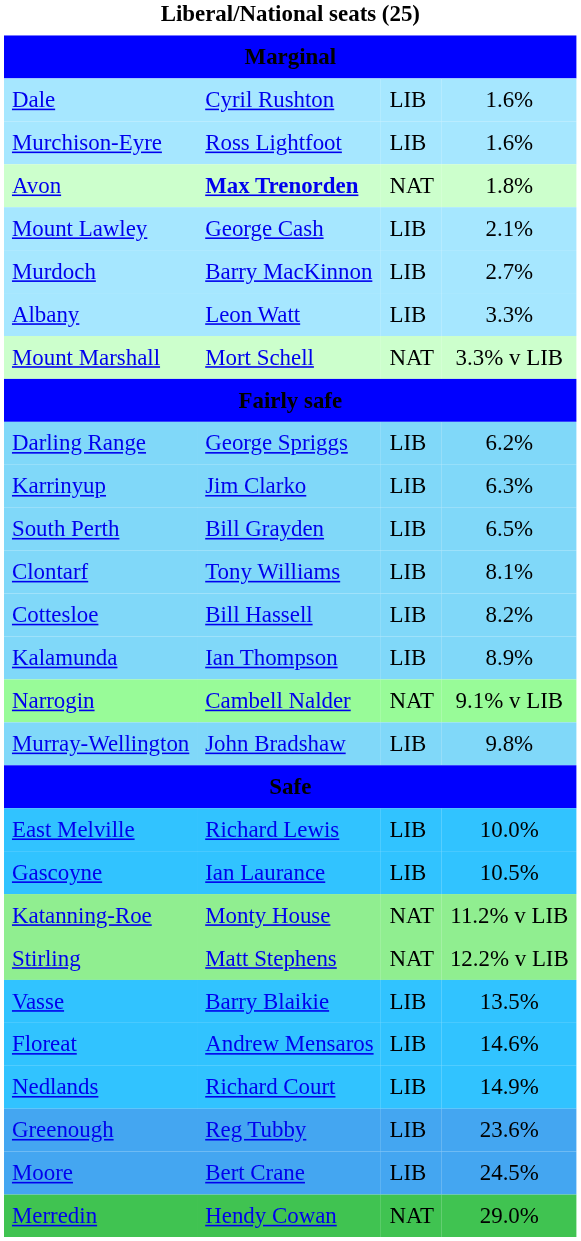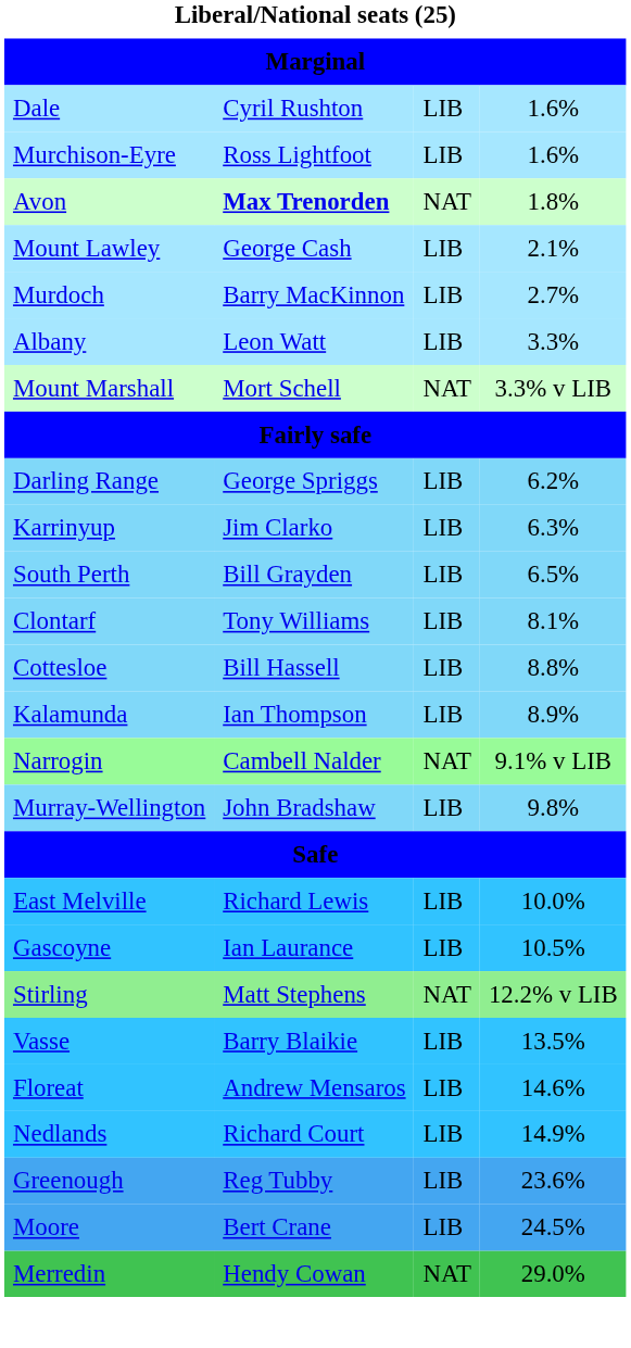 <table class="toccolours" cellpadding="5" cellspacing="0" style="float:left; margin-right:.5em; margin-top:.4em; font-size:90%;">
 <tr>
 <td COLSPAN=4 align="center"><strong>Liberal/National seats (25)</strong></td>
 </tr>
 <tr>
 <td COLSPAN=4 align="center" bgcolor="Blue"><span><strong>Marginal</strong></span></td>
 </tr>
 <tr>
 <td align="left" bgcolor="A6E7FF"><a href='#'>Dale</a></td>
 <td align="left" bgcolor="A6E7FF"><a href='#'>Cyril Rushton</a></td>
 <td align="left" bgcolor="A6E7FF">LIB</td>
 <td align="center" bgcolor="A6E7FF">1.6%</td>
 </tr>
 <tr>
 <td align="left" bgcolor="A6E7FF"><a href='#'>Murchison-Eyre</a></td>
 <td align="left" bgcolor="A6E7FF"><a href='#'>Ross Lightfoot</a></td>
 <td align="left" bgcolor="A6E7FF">LIB</td>
 <td align="center" bgcolor="A6E7FF">1.6%</td>
 </tr>
 <tr>
 <td align="left" bgcolor="CCFFCC"><a href='#'>Avon</a></td>
 <td align="left" bgcolor="CCFFCC"><strong><a href='#'>Max Trenorden</a></strong></td>
 <td align="left" bgcolor="CCFFCC">NAT</td>
 <td align="center" bgcolor="CCFFCC">1.8%</td>
 </tr>
 <tr>
 <td align="left" bgcolor="A6E7FF"><a href='#'>Mount Lawley</a></td>
 <td align="left" bgcolor="A6E7FF"><a href='#'>George Cash</a></td>
 <td align="left" bgcolor="A6E7FF">LIB</td>
 <td align="center" bgcolor="A6E7FF">2.1%</td>
 </tr>
 <tr>
 <td align="left" bgcolor="A6E7FF"><a href='#'>Murdoch</a></td>
 <td align="left" bgcolor="A6E7FF"><a href='#'>Barry MacKinnon</a></td>
 <td align="left" bgcolor="A6E7FF">LIB</td>
 <td align="center" bgcolor="A6E7FF">2.7%</td>
 </tr>
 <tr>
 <td align="left" bgcolor="A6E7FF"><a href='#'>Albany</a></td>
 <td align="left" bgcolor="A6E7FF"><a href='#'>Leon Watt</a></td>
 <td align="left" bgcolor="A6E7FF">LIB</td>
 <td align="center" bgcolor="A6E7FF">3.3%</td>
 </tr>
 <tr>
 <td align="left" bgcolor="CCFFCC"><a href='#'>Mount Marshall</a></td>
 <td align="left" bgcolor="CCFFCC"><a href='#'>Mort Schell</a></td>
 <td align="left" bgcolor="CCFFCC">NAT</td>
 <td align="center" bgcolor="CCFFCC">3.3% v LIB</td>
 </tr>
 <tr>
 <td COLSPAN=4 align="center" bgcolor="blue"><span><strong>Fairly safe</strong></span></td>
 </tr>
 <tr>
 <td align="left" bgcolor="80D8F9"><a href='#'>Darling Range</a></td>
 <td align="left" bgcolor="80D8F9"><a href='#'>George Spriggs</a></td>
 <td align="left" bgcolor="80D8F9">LIB</td>
 <td align="center" bgcolor="80D8F9">6.2%</td>
 </tr>
 <tr>
 <td align="left" bgcolor="80D8F9"><a href='#'>Karrinyup</a></td>
 <td align="left" bgcolor="80D8F9"><a href='#'>Jim Clarko</a></td>
 <td align="left" bgcolor="80D8F9">LIB</td>
 <td align="center" bgcolor="80D8F9">6.3%</td>
 </tr>
 <tr>
 <td align="left" bgcolor="80D8F9"><a href='#'>South Perth</a></td>
 <td align="left" bgcolor="80D8F9"><a href='#'>Bill Grayden</a></td>
 <td align="left" bgcolor="80D8F9">LIB</td>
 <td align="center" bgcolor="80D8F9">6.5%</td>
 </tr>
 <tr>
 <td align="left" bgcolor="80D8F9"><a href='#'>Clontarf</a></td>
 <td align="left" bgcolor="80D8F9"><a href='#'>Tony Williams</a></td>
 <td align="left" bgcolor="80D8F9">LIB</td>
 <td align="center" bgcolor="80D8F9">8.1%</td>
 </tr>
 <tr>
 <td align="left" bgcolor="80D8F9"><a href='#'>Cottesloe</a></td>
 <td align="left" bgcolor="80D8F9"><a href='#'>Bill Hassell</a></td>
 <td align="left" bgcolor="80D8F9">LIB</td>
-<td align="center" bgcolor="80D8F9">8.2%</td>
+<td align="center" bgcolor="80D8F9">8.8%</td>
 </tr>
 <tr>
 <td align="left" bgcolor="80D8F9"><a href='#'>Kalamunda</a></td>
 <td align="left" bgcolor="80D8F9"><a href='#'>Ian Thompson</a></td>
 <td align="left" bgcolor="80D8F9">LIB</td>
 <td align="center" bgcolor="80D8F9">8.9%</td>
 </tr>
 <tr>
 <td align="left" bgcolor="98FB98"><a href='#'>Narrogin</a></td>
 <td align="left" bgcolor="98FB98"><a href='#'>Cambell Nalder</a></td>
 <td align="left" bgcolor="98FB98">NAT</td>
 <td align="center" bgcolor="98FB98">9.1% v LIB</td>
 </tr>
 <tr>
 <td align="left" bgcolor="80D8F9"><a href='#'>Murray-Wellington</a></td>
 <td align="left" bgcolor="80D8F9"><a href='#'>John Bradshaw</a></td>
 <td align="left" bgcolor="80D8F9">LIB</td>
 <td align="center" bgcolor="80D8F9">9.8%</td>
 </tr>
 <tr>
 <td COLSPAN=4 align="center" bgcolor="blue"><span><strong>Safe</strong></span></td>
 </tr>
 <tr>
 <td align="left" bgcolor="31C3FF"><a href='#'>East Melville</a></td>
 <td align="left" bgcolor="31C3FF"><a href='#'>Richard Lewis</a></td>
 <td align="left" bgcolor="31C3FF">LIB</td>
 <td align="center" bgcolor="31C3FF">10.0%</td>
 </tr>
 <tr>
 <td align="left" bgcolor="31C3FF"><a href='#'>Gascoyne</a></td>
 <td align="left" bgcolor="31C3FF"><a href='#'>Ian Laurance</a></td>
 <td align="left" bgcolor="31C3FF">LIB</td>
 <td align="center" bgcolor="31C3FF">10.5%</td>
-</tr>
-<tr>
-<td align="left" bgcolor="90EE90"><a href='#'>Katanning-Roe</a></td>
-<td align="left" bgcolor="90EE90"><a href='#'>Monty House</a></td>
-<td align="left" bgcolor="90EE90">NAT</td>
-<td align="center" bgcolor="90EE90">11.2% v LIB</td>
 </tr>
 <tr>
 <td align="left" bgcolor="90EE90"><a href='#'>Stirling</a></td>
 <td align="left" bgcolor="90EE90"><a href='#'>Matt Stephens</a></td>
 <td align="left" bgcolor="90EE90">NAT</td>
 <td align="center" bgcolor="90EE90">12.2% v LIB</td>
 </tr>
 <tr>
 <td align="left" bgcolor="31C3FF"><a href='#'>Vasse</a></td>
 <td align="left" bgcolor="31C3FF"><a href='#'>Barry Blaikie</a></td>
 <td align="left" bgcolor="31C3FF">LIB</td>
 <td align="center" bgcolor="31C3FF">13.5%</td>
 </tr>
 <tr>
 <td align="left" bgcolor="31C3FF"><a href='#'>Floreat</a></td>
 <td align="left" bgcolor="31C3FF"><a href='#'>Andrew Mensaros</a></td>
 <td align="left" bgcolor="31C3FF">LIB</td>
 <td align="center" bgcolor="31C3FF">14.6%</td>
 </tr>
 <tr>
 <td align="left" bgcolor="31C3FF"><a href='#'>Nedlands</a></td>
 <td align="left" bgcolor="31C3FF"><a href='#'>Richard Court</a></td>
 <td align="left" bgcolor="31C3FF">LIB</td>
 <td align="center" bgcolor="31C3FF">14.9%</td>
 </tr>
 <tr>
 <td align="left" bgcolor="44A6F1"><a href='#'>Greenough</a></td>
 <td align="left" bgcolor="44A6F1"><a href='#'>Reg Tubby</a></td>
 <td align="left" bgcolor="44A6F1">LIB</td>
 <td align="center" bgcolor="44A6F1">23.6%</td>
 </tr>
 <tr>
 <td align="left" bgcolor="44A6F1"><a href='#'>Moore</a></td>
 <td align="left" bgcolor="44A6F1"><a href='#'>Bert Crane</a></td>
 <td align="left" bgcolor="44A6F1">LIB</td>
 <td align="center" bgcolor="44A6F1">24.5%</td>
 </tr>
 <tr>
 <td align="left" bgcolor="40C351"><a href='#'>Merredin</a></td>
 <td align="left" bgcolor="40C351"><a href='#'>Hendy Cowan</a></td>
 <td align="left" bgcolor="40C351">NAT</td>
 <td align="center" bgcolor="40C351">29.0%</td>
 </tr>
 <tr>
 </tr>
 </table>
